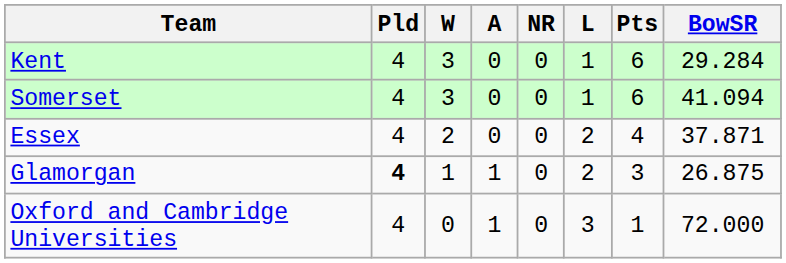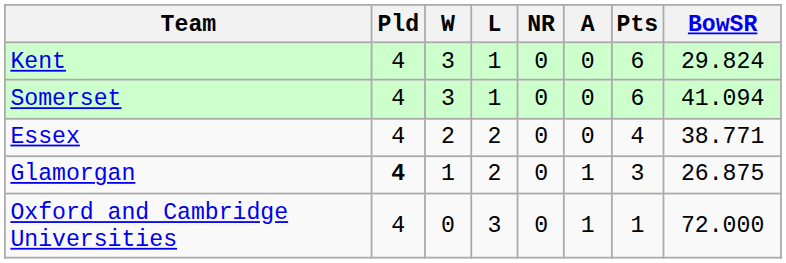 <table class="wikitable" style="text-align: center;">
 <tr>
 <th width=200>Team</th>
 <th width=20>Pld</th>
 <th width=20>W</th>
+<th width=20>L</th>
+<th width=20>NR</th>
 <th width=20>A</th>
-<th width=20>NR</th>
-<th width=20>L</th>
 <th width=20>Pts</th>
 <th width=60><a href='#'>BowSR</a></th>
 </tr>
 <tr bgcolor="#ccffcc">
 <td align=left><a href='#'>Kent</a></td>
 <td>4</td>
 <td>3</td>
+<td>1</td>
 <td>0</td>
 <td>0</td>
-<td>1</td>
 <td>6</td>
-<td>29.284</td>
+<td>29.824</td>
 </tr>
 <tr bgcolor="#ccffcc">
 <td align=left><a href='#'>Somerset</a></td>
 <td>4</td>
 <td>3</td>
+<td>1</td>
 <td>0</td>
 <td>0</td>
-<td>1</td>
 <td>6</td>
 <td>41.094</td>
 </tr>
 <tr>
 <td align=left><a href='#'>Essex</a></td>
 <td>4</td>
 <td>2</td>
+<td>2</td>
 <td>0</td>
 <td>0</td>
-<td>2</td>
 <td>4</td>
-<td>37.871</td>
+<td>38.771</td>
 </tr>
 <tr>
 <td align=left><a href='#'>Glamorgan</a></td>
 <td><strong>4</strong></td>
 <td>1</td>
+<td>2</td>
+<td>0</td>
 <td>1</td>
-<td>0</td>
-<td>2</td>
 <td>3</td>
 <td>26.875</td>
 </tr>
 <tr>
 <td align=left><a href='#'>Oxford and Cambridge Universities</a></td>
 <td>4</td>
 <td>0</td>
+<td>3</td>
+<td>0</td>
 <td>1</td>
-<td>0</td>
-<td>3</td>
 <td>1</td>
 <td>72.000</td>
 </tr>
 </table>
